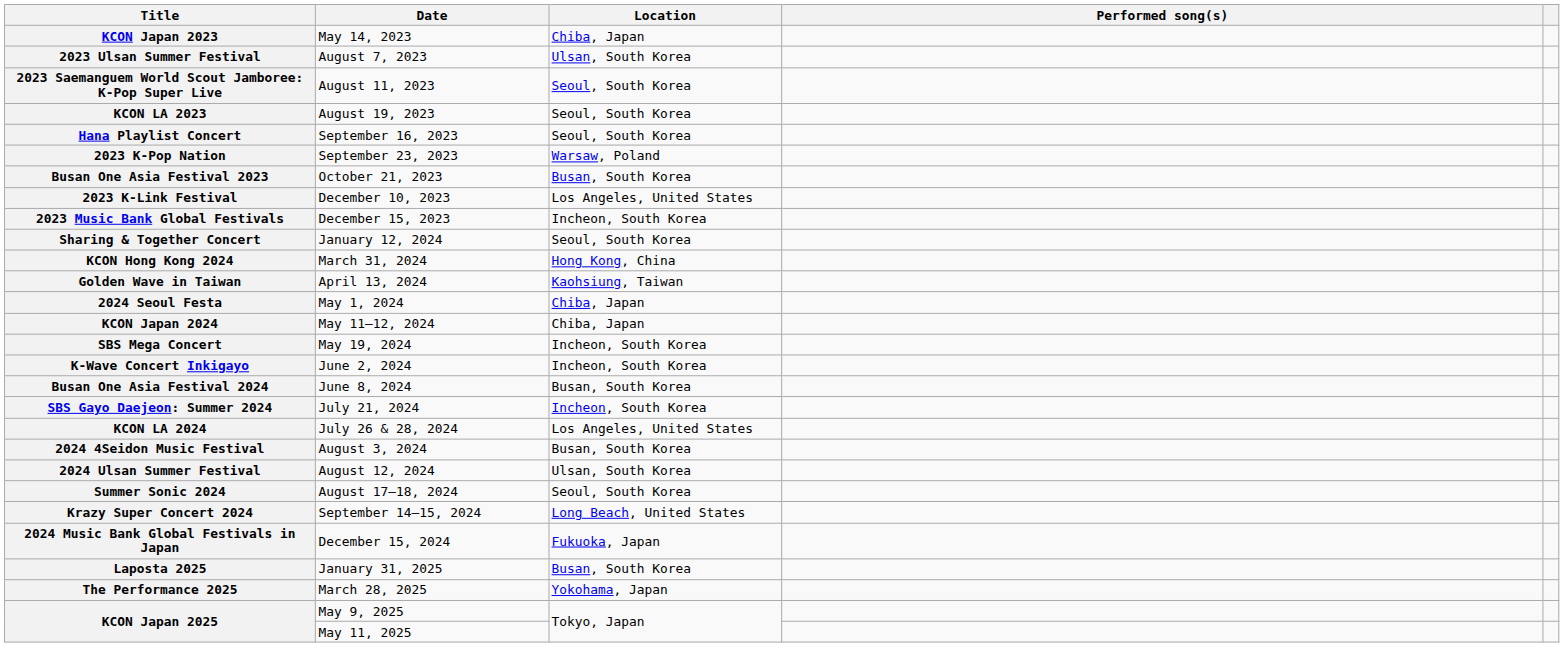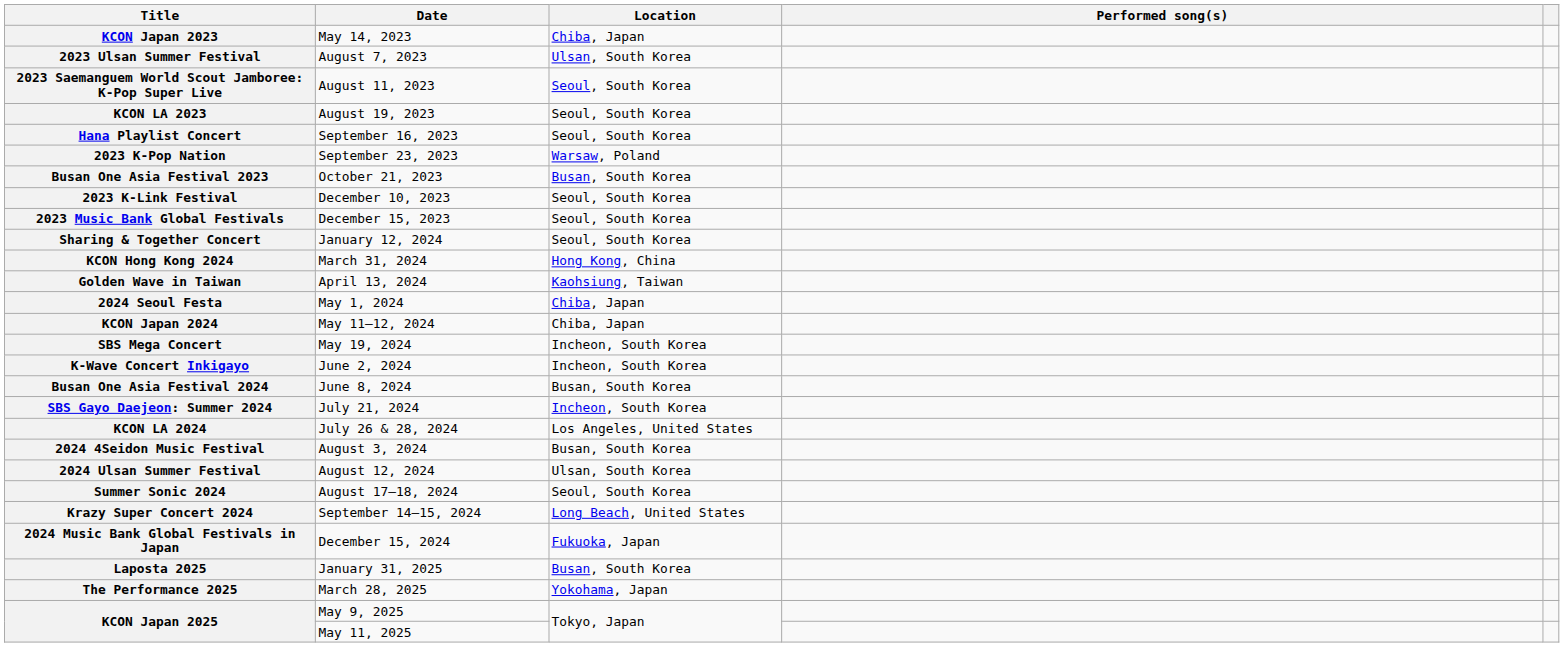 <table class="wikitable plainrowheaders sortable">
 <tr>
 <th style="width:20%">Title</th>
 <th style="width:15%">Date</th>
 <th style="width:15%">Location</th>
 <th>Performed song(s)</th>
 <th style="width:1%" class="unsortable"></th>
 </tr>
 <tr>
 <th scope="row"><a href='#'>KCON</a> Japan 2023</th>
 <td>May 14, 2023</td>
 <td><a href='#'>Chiba</a>, Japan</td>
 <td></td>
 <td style="text-align:center"></td>
 </tr>
 <tr>
 <th scope="row">2023 Ulsan Summer Festival</th>
 <td>August 7, 2023</td>
 <td><a href='#'>Ulsan</a>, South Korea</td>
 <td></td>
 <td style="text-align:center"></td>
 </tr>
 <tr>
 <th scope="row">2023 Saemanguem World Scout Jamboree: K-Pop Super Live</th>
 <td>August 11, 2023</td>
 <td><a href='#'>Seoul</a>, South Korea</td>
 <td></td>
 <td style="text-align:center"></td>
 </tr>
 <tr>
 <th scope="row">KCON LA 2023</th>
 <td>August 19, 2023</td>
 <td>Seoul, South Korea</td>
 <td></td>
 <td style="text-align:center"></td>
 </tr>
 <tr>
 <th scope="row"><a href='#'>Hana</a> Playlist Concert</th>
 <td>September 16, 2023</td>
 <td>Seoul, South Korea</td>
 <td></td>
 <td style="text-align:center"></td>
 </tr>
 <tr>
 <th scope="row">2023 K-Pop Nation</th>
 <td>September 23, 2023</td>
 <td><a href='#'>Warsaw</a>, Poland</td>
 <td></td>
 <td style="text-align:center"></td>
 </tr>
 <tr>
 <th scope="row">Busan One Asia Festival 2023</th>
 <td>October 21, 2023</td>
 <td><a href='#'>Busan</a>, South Korea</td>
 <td></td>
 <td style="text-align:center"></td>
 </tr>
 <tr>
 <th scope="row">2023 K-Link Festival</th>
 <td>December 10, 2023</td>
-<td>Los Angeles, United States</td>
+<td>Seoul, South Korea</td>
 <td></td>
 <td style="text-align:center"></td>
 </tr>
 <tr>
 <th scope="row">2023 <a href='#'>Music Bank</a> Global Festivals</th>
 <td>December 15, 2023</td>
-<td>Incheon, South Korea</td>
+<td>Seoul, South Korea</td>
 <td></td>
 <td style="text-align:center"></td>
 </tr>
 <tr>
 <th scope="row">Sharing & Together Concert</th>
 <td>January 12, 2024</td>
 <td>Seoul, South Korea</td>
 <td></td>
 <td style="text-align:center"></td>
 </tr>
 <tr>
 <th scope="row">KCON Hong Kong 2024</th>
 <td>March 31, 2024</td>
 <td><a href='#'>Hong Kong</a>, China</td>
 <td></td>
 <td style="text-align:center"></td>
 </tr>
 <tr>
 <th scope="row">Golden Wave in Taiwan</th>
 <td>April 13, 2024</td>
 <td><a href='#'>Kaohsiung</a>, Taiwan</td>
 <td></td>
 <td style="text-align:center"></td>
 </tr>
 <tr>
 <th scope="row">2024 Seoul Festa</th>
 <td>May 1, 2024</td>
 <td><a href='#'>Chiba</a>, Japan</td>
 <td></td>
 <td style="text-align:center"></td>
 </tr>
 <tr>
 <th scope="row">KCON Japan 2024</th>
 <td>May 11–12, 2024</td>
 <td>Chiba, Japan</td>
 <td></td>
 <td style="text-align:center"></td>
 </tr>
 <tr>
 <th scope="row">SBS Mega Concert</th>
 <td>May 19, 2024</td>
 <td>Incheon, South Korea</td>
 <td></td>
 <td style="text-align:center"></td>
 </tr>
 <tr>
 <th scope="row">K-Wave Concert <a href='#'>Inkigayo</a></th>
 <td>June 2, 2024</td>
 <td>Incheon, South Korea</td>
 <td></td>
 <td style="text-align:center"></td>
 </tr>
 <tr>
 <th scope="row">Busan One Asia Festival 2024</th>
 <td>June 8, 2024</td>
 <td>Busan, South Korea</td>
 <td></td>
 <td style="text-align:center"></td>
 </tr>
 <tr>
 <th scope="row"><a href='#'>SBS Gayo Daejeon</a>: Summer 2024</th>
 <td>July 21, 2024</td>
 <td><a href='#'>Incheon</a>, South Korea</td>
 <td></td>
 <td style="text-align:center"></td>
 </tr>
 <tr>
 <th scope="row">KCON LA 2024</th>
 <td>July 26 & 28, 2024</td>
 <td>Los Angeles, United States</td>
 <td></td>
 <td style="text-align:center"></td>
 </tr>
 <tr>
 <th scope="row">2024 4Seidon Music Festival</th>
 <td>August 3, 2024</td>
 <td>Busan, South Korea</td>
 <td></td>
 <td style="text-align:center"></td>
 </tr>
 <tr>
 <th scope="row">2024 Ulsan Summer Festival</th>
 <td>August 12, 2024</td>
 <td>Ulsan, South Korea</td>
 <td></td>
 <td style="text-align:center"></td>
 </tr>
 <tr>
 <th scope="row">Summer Sonic 2024</th>
 <td>August 17–18, 2024</td>
 <td>Seoul, South Korea</td>
 <td></td>
 <td style="text-align:center"></td>
 </tr>
 <tr>
 <th scope="row">Krazy Super Concert 2024</th>
 <td>September 14–15, 2024</td>
 <td><a href='#'>Long Beach</a>, United States</td>
 <td></td>
 <td style="text-align:center"></td>
 </tr>
 <tr>
 <th scope="row">2024 Music Bank Global Festivals in Japan</th>
 <td>December 15, 2024</td>
 <td><a href='#'>Fukuoka</a>, Japan</td>
 <td></td>
 <td style="text-align:center"></td>
 </tr>
 <tr>
 <th scope="row">Laposta 2025</th>
 <td>January 31, 2025</td>
 <td><a href='#'>Busan</a>, South Korea</td>
 <td></td>
 <td></td>
 </tr>
 <tr>
 <th scope="row">The Performance 2025</th>
 <td>March 28, 2025</td>
 <td><a href='#'>Yokohama</a>, Japan</td>
 <td></td>
 <td></td>
 </tr>
 <tr>
 <th scope="row" rowspan="2">KCON Japan 2025</th>
 <td>May 9, 2025</td>
 <td rowspan="2">Tokyo, Japan</td>
 <td></td>
 <td></td>
 </tr>
 <tr>
 <td>May 11, 2025</td>
 <td></td>
 </tr>
 </table>
